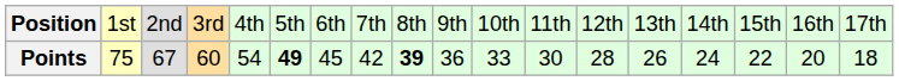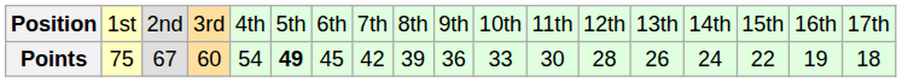 <table class="wikitable" style="font-size:87%; text-align: center;">
 <tr>
 <th>Position</th>
 <td style="background:#FFFFBF;">1st</td>
 <td style="background:#DFDFDF;">2nd</td>
 <td style="background:#FFDF9F;">3rd</td>
 <td style="background:#DFFFDF;">4th</td>
 <td style="background:#DFFFDF;">5th</td>
 <td style="background:#DFFFDF;">6th</td>
 <td style="background:#DFFFDF;">7th</td>
 <td style="background:#DFFFDF;">8th</td>
 <td style="background:#DFFFDF;">9th</td>
 <td style="background:#DFFFDF;">10th</td>
 <td style="background:#DFFFDF;">11th</td>
 <td style="background:#DFFFDF;">12th</td>
 <td style="background:#DFFFDF;">13th</td>
 <td style="background:#DFFFDF;">14th</td>
 <td style="background:#DFFFDF;">15th</td>
 <td style="background:#DFFFDF;">16th</td>
 <td style="background:#DFFFDF;">17th</td>
 </tr>
 <tr>
 <th>Points</th>
 <td style="background:#FFFFBF;">75</td>
 <td style="background:#DFDFDF;">67</td>
 <td style="background:#FFDF9F;">60</td>
 <td style="background:#DFFFDF;">54</td>
 <td style="background:#DFFFDF;"><strong>49</strong></td>
 <td style="background:#DFFFDF;">45</td>
 <td style="background:#DFFFDF;">42</td>
-<td style="background:#DFFFDF;"><strong>39</strong></td>
+<td style="background:#DFFFDF;">39</td>
 <td style="background:#DFFFDF;">36</td>
 <td style="background:#DFFFDF;">33</td>
 <td style="background:#DFFFDF;">30</td>
 <td style="background:#DFFFDF;">28</td>
 <td style="background:#DFFFDF;">26</td>
 <td style="background:#DFFFDF;">24</td>
 <td style="background:#DFFFDF;">22</td>
-<td style="background:#DFFFDF;">20</td>
+<td style="background:#DFFFDF;">19</td>
 <td style="background:#DFFFDF;">18</td>
 </tr>
 </table>
